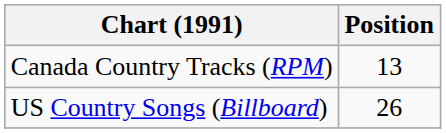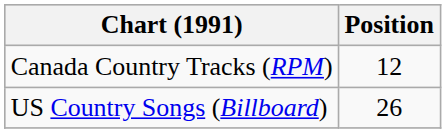 <table class="wikitable sortable">
 <tr>
 <th scope="col">Chart (1991)</th>
 <th scope="col">Position</th>
 </tr>
 <tr>
 <td>Canada Country Tracks (<em><a href='#'>RPM</a></em>)</td>
-<td align="center">13</td>
+<td align="center">12</td>
 </tr>
 <tr>
 <td>US <a href='#'>Country Songs</a> (<em><a href='#'>Billboard</a></em>)</td>
 <td align="center">26</td>
 </tr>
 </table>
